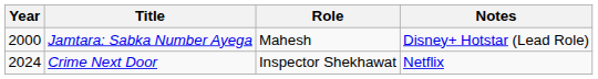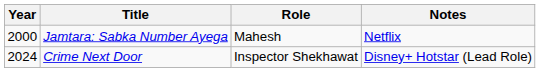 <table class="wikitable sortable">
 <tr>
 <th>Year</th>
 <th>Title</th>
 <th>Role</th>
 <th class="unsortable">Notes</th>
 </tr>
 <tr>
 <td>2000</td>
 <td><em><a href='#'>Jamtara: Sabka Number Ayega</a></em> </td>
 <td>Mahesh</td>
-<td><a href='#'>Disney+ Hotstar</a> (Lead Role)</td>
+<td><a href='#'>Netflix</a></td>
 </tr>
 <tr>
 <td>2024</td>
 <td><em><a href='#'>Crime Next Door</a></em></td>
 <td>Inspector Shekhawat</td>
-<td><a href='#'>Netflix</a></td>
+<td><a href='#'>Disney+ Hotstar</a> (Lead Role)</td>
 </tr>
 </table>
